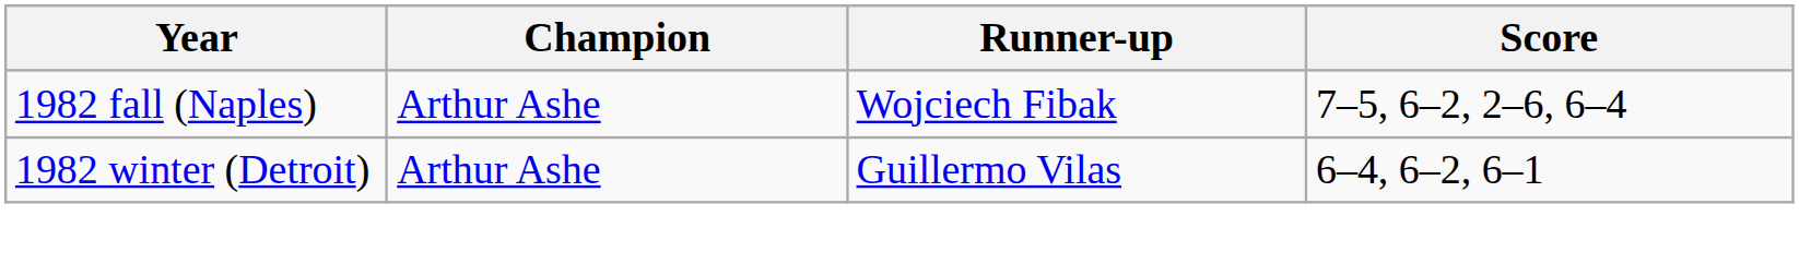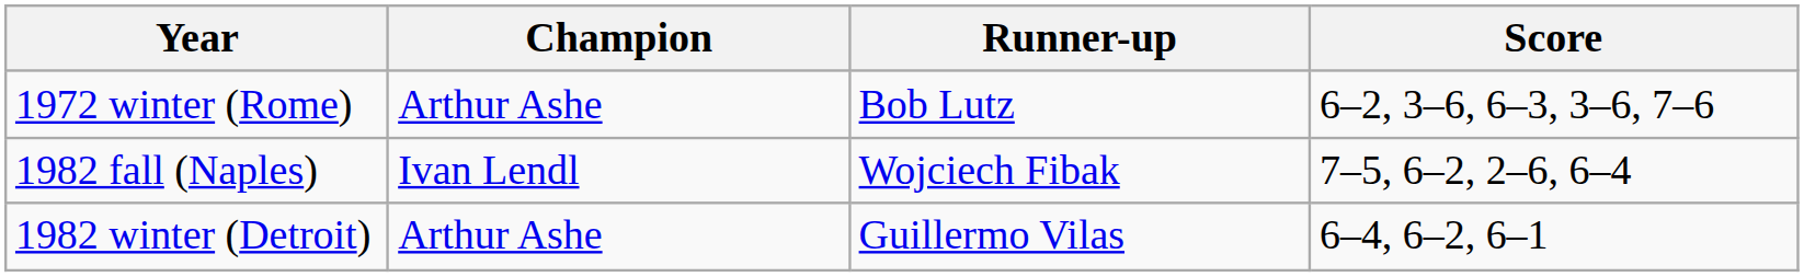 <table class=wikitable>
 <tr>
 <th style="width:140px">Year</th>
 <th style="width:170px">Champion</th>
 <th style="width:170px">Runner-up</th>
 <th style="width:180px" class="unsortable">Score</th>
 </tr>
 <tr>
+<td><a href='#'>1972 winter</a> (<a href='#'>Rome</a>)</td>
+<td> <a href='#'>Arthur Ashe</a></td>
+<td> <a href='#'>Bob Lutz</a></td>
+<td>6–2, 3–6, 6–3, 3–6, 7–6</td>
+</tr>
+<tr>
 <td><a href='#'>1982 fall</a> (<a href='#'>Naples</a>)</td>
-<td> <a href='#'>Arthur Ashe</a></td>
+<td> <a href='#'>Ivan Lendl</a></td>
 <td> <a href='#'>Wojciech Fibak</a></td>
 <td>7–5, 6–2, 2–6, 6–4</td>
 </tr>
 <tr>
 <td><a href='#'>1982 winter</a> (<a href='#'>Detroit</a>)</td>
 <td> <a href='#'>Arthur Ashe</a></td>
 <td> <a href='#'>Guillermo Vilas</a></td>
 <td>6–4, 6–2, 6–1</td>
 </tr>
 </table>
